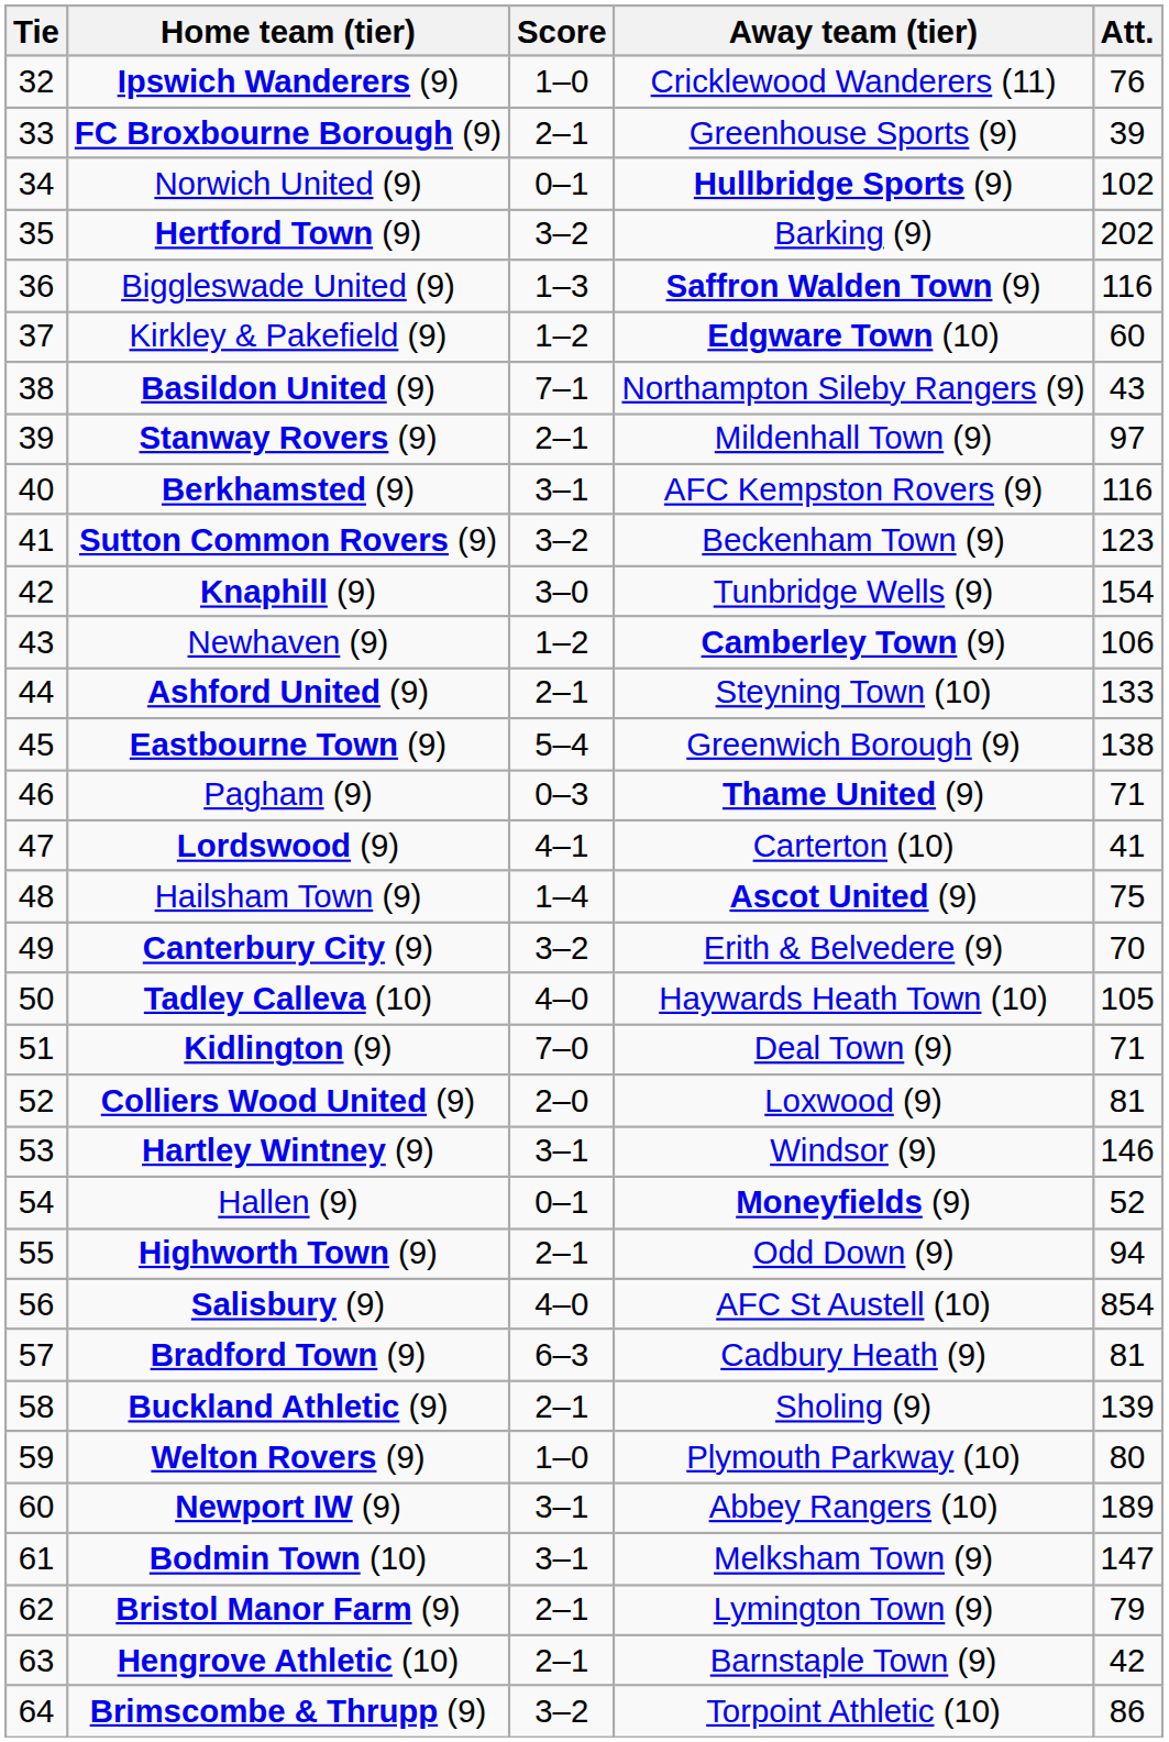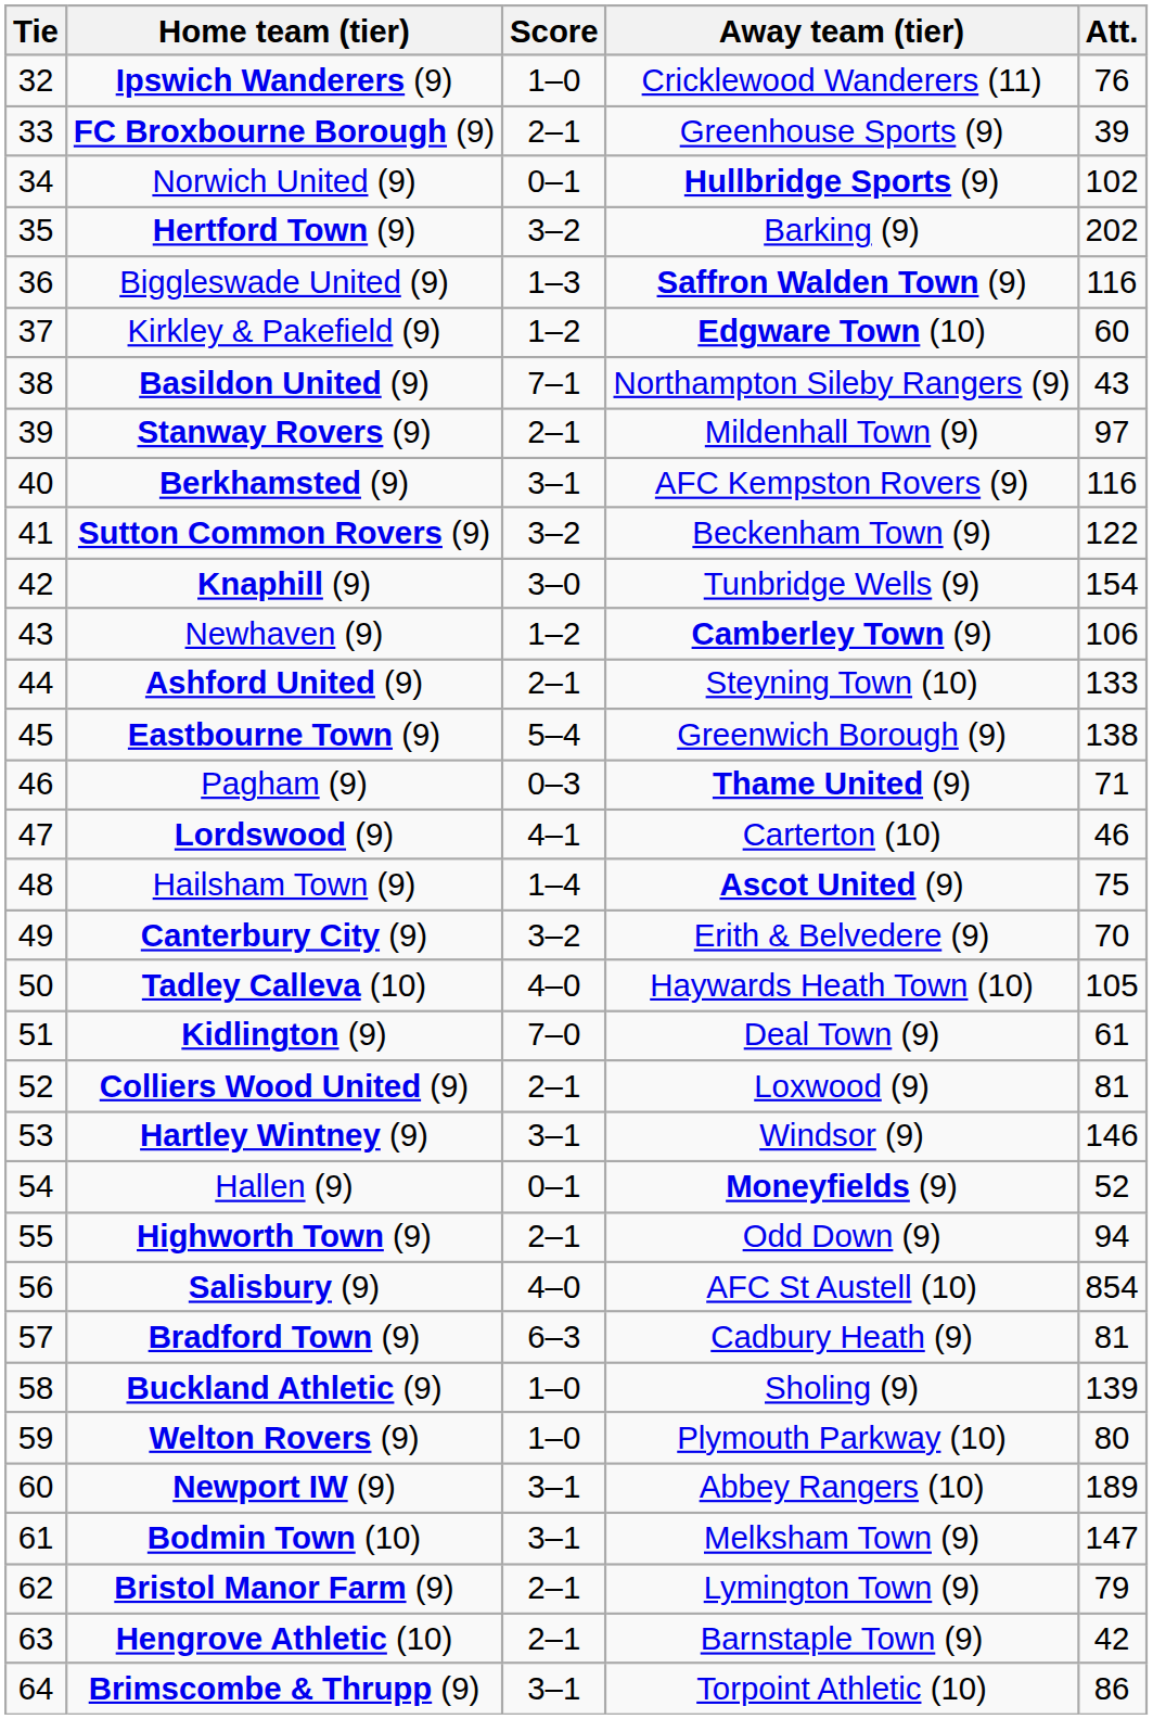 <table class="wikitable" style="text-align: center; font-size:85%">
 <tr>
 <th>Tie</th>
 <th>Home team (tier)</th>
 <th>Score</th>
 <th>Away team (tier)</th>
 <th>Att.</th>
 </tr>
 <tr>
 <td>32</td>
 <td><strong><a href='#'>Ipswich Wanderers</a></strong> (9)</td>
 <td>1–0</td>
 <td><a href='#'>Cricklewood Wanderers</a> (11)</td>
 <td>76</td>
 </tr>
 <tr>
 <td>33</td>
 <td><strong><a href='#'>FC Broxbourne Borough</a></strong> (9)</td>
 <td>2–1 </td>
 <td><a href='#'>Greenhouse Sports</a> (9)</td>
 <td>39</td>
 </tr>
 <tr>
 <td>34</td>
 <td><a href='#'>Norwich United</a> (9)</td>
 <td>0–1 </td>
 <td><strong><a href='#'>Hullbridge Sports</a></strong> (9)</td>
 <td>102</td>
 </tr>
 <tr>
 <td>35</td>
 <td><strong><a href='#'>Hertford Town</a></strong> (9)</td>
 <td>3–2</td>
 <td><a href='#'>Barking</a> (9)</td>
 <td>202</td>
 </tr>
 <tr>
 <td>36</td>
 <td><a href='#'>Biggleswade United</a> (9)</td>
 <td>1–3</td>
 <td><strong><a href='#'>Saffron Walden Town</a></strong> (9)</td>
 <td>116</td>
 </tr>
 <tr>
 <td>37</td>
 <td><a href='#'>Kirkley & Pakefield</a> (9)</td>
 <td>1–2</td>
 <td><strong><a href='#'>Edgware Town</a></strong> (10)</td>
 <td>60</td>
 </tr>
 <tr>
 <td>38</td>
 <td><strong><a href='#'>Basildon United</a></strong> (9)</td>
 <td>7–1</td>
 <td><a href='#'>Northampton Sileby Rangers</a> (9)</td>
 <td>43</td>
 </tr>
 <tr>
 <td>39</td>
 <td><strong><a href='#'>Stanway Rovers</a></strong> (9)</td>
 <td>2–1</td>
 <td><a href='#'>Mildenhall Town</a> (9)</td>
 <td>97</td>
 </tr>
 <tr>
 <td>40</td>
 <td><strong><a href='#'>Berkhamsted</a></strong> (9)</td>
 <td>3–1</td>
 <td><a href='#'>AFC Kempston Rovers</a> (9)</td>
 <td>116</td>
 </tr>
 <tr>
 <td>41</td>
 <td><strong><a href='#'>Sutton Common Rovers</a></strong> (9)</td>
 <td>3–2</td>
 <td><a href='#'>Beckenham Town</a> (9)</td>
-<td>123</td>
+<td>122</td>
 </tr>
 <tr>
 <td>42</td>
 <td><strong><a href='#'>Knaphill</a></strong> (9)</td>
 <td>3–0</td>
 <td><a href='#'>Tunbridge Wells</a> (9)</td>
 <td>154</td>
 </tr>
 <tr>
 <td>43</td>
 <td><a href='#'>Newhaven</a> (9)</td>
 <td>1–2</td>
 <td><strong><a href='#'>Camberley Town</a></strong> (9)</td>
 <td>106</td>
 </tr>
 <tr>
 <td>44</td>
 <td><strong><a href='#'>Ashford United</a></strong> (9)</td>
 <td>2–1</td>
 <td><a href='#'>Steyning Town</a> (10)</td>
 <td>133</td>
 </tr>
 <tr>
 <td>45</td>
 <td><strong><a href='#'>Eastbourne Town</a></strong> (9)</td>
 <td>5–4</td>
 <td><a href='#'>Greenwich Borough</a> (9)</td>
 <td>138</td>
 </tr>
 <tr>
 <td>46</td>
 <td><a href='#'>Pagham</a> (9)</td>
 <td>0–3</td>
 <td><strong><a href='#'>Thame United</a></strong> (9)</td>
 <td>71</td>
 </tr>
 <tr>
 <td>47</td>
 <td><strong><a href='#'>Lordswood</a></strong> (9)</td>
 <td>4–1</td>
 <td><a href='#'>Carterton</a> (10)</td>
-<td>41</td>
+<td>46</td>
 </tr>
 <tr>
 <td>48</td>
 <td><a href='#'>Hailsham Town</a> (9)</td>
 <td>1–4</td>
 <td><strong><a href='#'>Ascot United</a></strong> (9)</td>
 <td>75</td>
 </tr>
 <tr>
 <td>49</td>
 <td><strong><a href='#'>Canterbury City</a></strong> (9)</td>
 <td>3–2</td>
 <td><a href='#'>Erith & Belvedere</a> (9)</td>
 <td>70</td>
 </tr>
 <tr>
 <td>50</td>
 <td><strong><a href='#'>Tadley Calleva</a></strong> (10)</td>
 <td>4–0</td>
 <td><a href='#'>Haywards Heath Town</a> (10)</td>
 <td>105</td>
 </tr>
 <tr>
 <td>51</td>
 <td><strong><a href='#'>Kidlington</a></strong> (9)</td>
 <td>7–0</td>
 <td><a href='#'>Deal Town</a> (9)</td>
-<td>71</td>
+<td>61</td>
 </tr>
 <tr>
 <td>52</td>
 <td><strong><a href='#'>Colliers Wood United</a></strong> (9)</td>
-<td>2–0</td>
+<td>2–1</td>
 <td><a href='#'>Loxwood</a> (9)</td>
 <td>81</td>
 </tr>
 <tr>
 <td>53</td>
 <td><strong><a href='#'>Hartley Wintney</a></strong> (9)</td>
 <td>3–1</td>
 <td><a href='#'>Windsor</a> (9)</td>
 <td>146</td>
 </tr>
 <tr>
 <td>54</td>
 <td><a href='#'>Hallen</a> (9)</td>
 <td>0–1</td>
 <td><strong><a href='#'>Moneyfields</a></strong> (9)</td>
 <td>52</td>
 </tr>
 <tr>
 <td>55</td>
 <td><strong><a href='#'>Highworth Town</a></strong> (9)</td>
 <td>2–1</td>
 <td><a href='#'>Odd Down</a> (9)</td>
 <td>94</td>
 </tr>
 <tr>
 <td>56</td>
 <td><strong><a href='#'>Salisbury</a></strong> (9)</td>
 <td>4–0</td>
 <td><a href='#'>AFC St Austell</a> (10)</td>
 <td>854</td>
 </tr>
 <tr>
 <td>57</td>
 <td><strong><a href='#'>Bradford Town</a></strong> (9)</td>
 <td>6–3</td>
 <td><a href='#'>Cadbury Heath</a> (9)</td>
 <td>81</td>
 </tr>
 <tr>
 <td>58</td>
 <td><strong><a href='#'>Buckland Athletic</a></strong> (9)</td>
-<td>2–1 </td>
+<td>1–0</td>
 <td><a href='#'>Sholing</a> (9)</td>
 <td>139</td>
 </tr>
 <tr>
 <td>59</td>
 <td><strong><a href='#'>Welton Rovers</a></strong> (9)</td>
 <td>1–0</td>
 <td><a href='#'>Plymouth Parkway</a> (10)</td>
 <td>80</td>
 </tr>
 <tr>
 <td>60</td>
 <td><strong><a href='#'>Newport IW</a></strong> (9)</td>
 <td>3–1 </td>
 <td><a href='#'>Abbey Rangers</a> (10)</td>
 <td>189</td>
 </tr>
 <tr>
 <td>61</td>
 <td><strong><a href='#'>Bodmin Town</a></strong> (10)</td>
 <td>3–1</td>
 <td><a href='#'>Melksham Town</a> (9)</td>
 <td>147</td>
 </tr>
 <tr>
 <td>62</td>
 <td><strong><a href='#'>Bristol Manor Farm</a></strong> (9)</td>
 <td>2–1</td>
 <td><a href='#'>Lymington Town</a> (9)</td>
 <td>79</td>
 </tr>
 <tr>
 <td>63</td>
 <td><strong><a href='#'>Hengrove Athletic</a></strong> (10)</td>
 <td>2–1</td>
 <td><a href='#'>Barnstaple Town</a> (9)</td>
 <td>42</td>
 </tr>
 <tr>
 <td>64</td>
 <td><strong><a href='#'>Brimscombe & Thrupp</a></strong> (9)</td>
-<td>3–2</td>
+<td>3–1 </td>
 <td><a href='#'>Torpoint Athletic</a> (10)</td>
 <td>86</td>
 </tr>
 </table>
